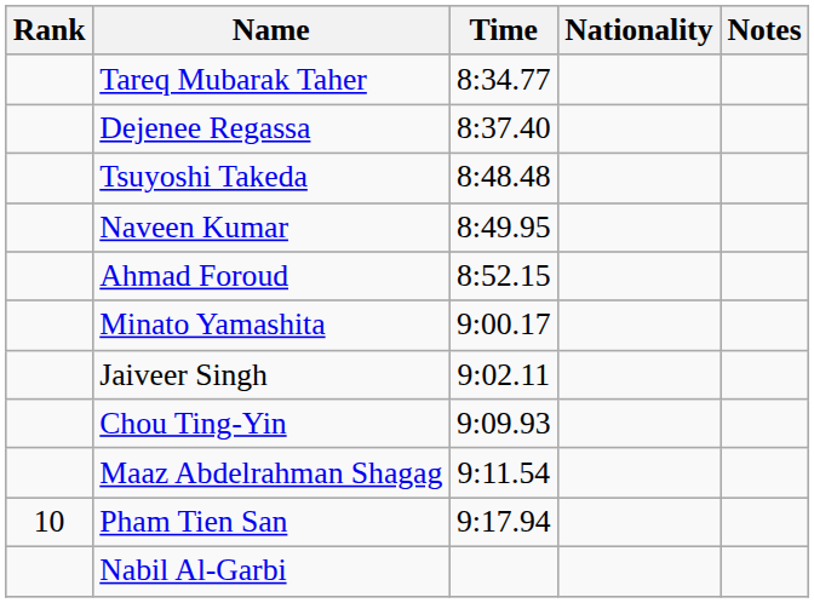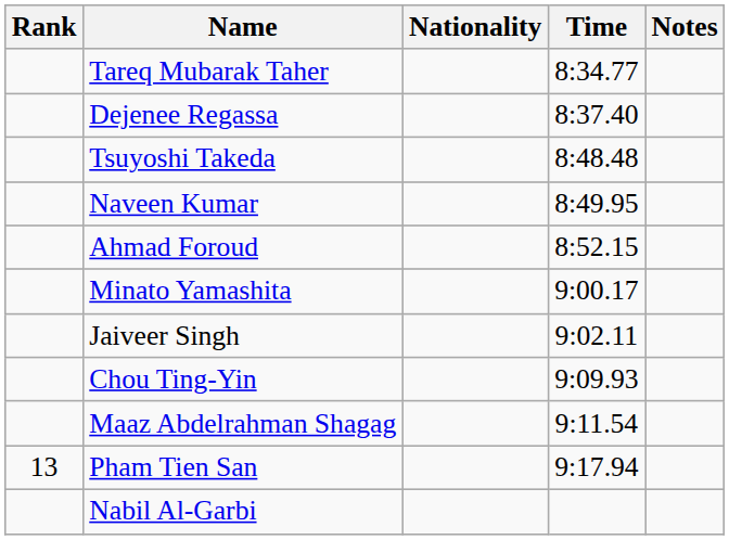 <table class="wikitable sortable" style="text-align:center">
 <tr>
 <th>Rank</th>
 <th>Name</th>
+<th>Nationality</th>
 <th>Time</th>
-<th>Nationality</th>
 <th>Notes</th>
 </tr>
 <tr>
 <td></td>
 <td align=left><a href='#'>Tareq Mubarak Taher</a></td>
+<td align=left></td>
 <td>8:34.77</td>
-<td align=left></td>
 <td></td>
 </tr>
 <tr>
 <td></td>
 <td align=left><a href='#'>Dejenee Regassa</a></td>
+<td align=left></td>
 <td>8:37.40</td>
-<td align=left></td>
 <td></td>
 </tr>
 <tr>
 <td></td>
 <td align=left><a href='#'>Tsuyoshi Takeda</a></td>
+<td align=left></td>
 <td>8:48.48</td>
-<td align=left></td>
 <td></td>
 </tr>
 <tr>
 <td></td>
 <td align=left><a href='#'>Naveen Kumar</a></td>
+<td align=left></td>
 <td>8:49.95</td>
-<td align=left></td>
 <td></td>
 </tr>
 <tr>
 <td></td>
 <td align=left><a href='#'>Ahmad Foroud</a></td>
+<td align=left></td>
 <td>8:52.15</td>
-<td align=left></td>
 <td></td>
 </tr>
 <tr>
 <td></td>
 <td align=left><a href='#'>Minato Yamashita</a></td>
+<td align=left></td>
 <td>9:00.17</td>
-<td align=left></td>
 <td></td>
 </tr>
 <tr>
 <td></td>
 <td align=left>Jaiveer Singh</td>
+<td align=left></td>
 <td>9:02.11</td>
-<td align=left></td>
 <td></td>
 </tr>
 <tr>
 <td></td>
 <td align=left><a href='#'>Chou Ting-Yin</a></td>
+<td align=left></td>
 <td>9:09.93</td>
-<td align=left></td>
 <td></td>
 </tr>
 <tr>
 <td></td>
 <td align=left><a href='#'>Maaz Abdelrahman Shagag</a></td>
+<td align=left></td>
 <td>9:11.54</td>
-<td align=left></td>
 <td></td>
 </tr>
 <tr>
-<td>10</td>
+<td>13</td>
 <td align=left><a href='#'>Pham Tien San</a></td>
+<td align=left></td>
 <td>9:17.94</td>
-<td align=left></td>
 <td></td>
 </tr>
 <tr>
 <td></td>
 <td align=left><a href='#'>Nabil Al-Garbi</a></td>
+<td align=left></td>
 <td></td>
-<td align=left></td>
 <td></td>
 </tr>
 </table>
